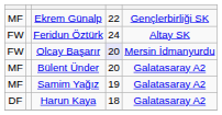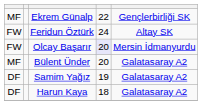 <table class="wikitable sortable" style="text-align: center">
 <tr>
 <th></th>
 <th></th>
 <th></th>
 <th></th>
 <th></th>
 </tr>
 <tr>
 <td>MF</td>
 <td></td>
 <td><a href='#'>Ekrem Günalp</a></td>
 <td>22</td>
 <td><a href='#'>Gençlerbirliği SK</a></td>
 </tr>
 <tr>
 <td>FW</td>
 <td></td>
 <td><a href='#'>Feridun Öztürk</a></td>
 <td>24</td>
 <td><a href='#'>Altay SK</a></td>
 </tr>
 <tr>
 <td>FW</td>
 <td></td>
 <td><a href='#'>Olcay Başarır</a></td>
 <td style="background: lavender;">20</td>
 <td><a href='#'>Mersin İdmanyurdu</a></td>
 </tr>
 <tr>
 <td>MF</td>
 <td></td>
 <td><a href='#'>Bülent Ünder</a></td>
 <td>20</td>
 <td><a href='#'>Galatasaray A2</a></td>
 </tr>
 <tr>
-<td>MF</td>
+<td>DF</td>
 <td></td>
 <td><a href='#'>Samim Yağız</a></td>
 <td>19</td>
 <td><a href='#'>Galatasaray A2</a></td>
 </tr>
 <tr>
 <td>DF</td>
 <td></td>
 <td><a href='#'>Harun Kaya</a></td>
 <td>18</td>
 <td><a href='#'>Galatasaray A2</a></td>
 </tr>
 <tr>
 </tr>
 </table>
